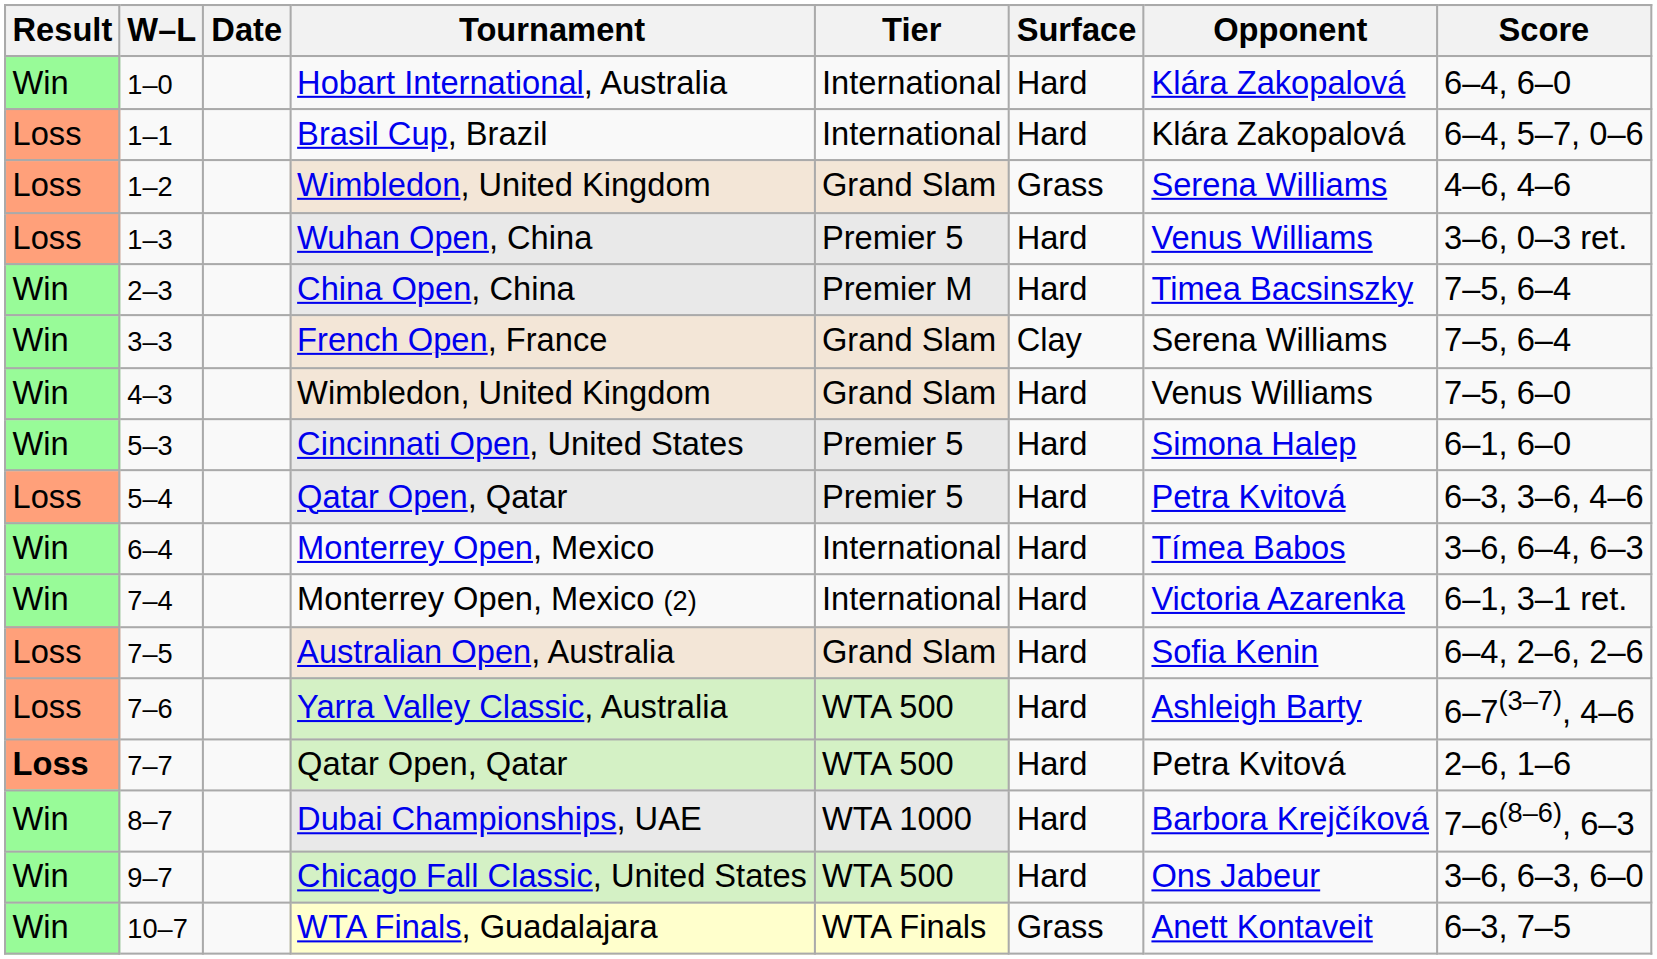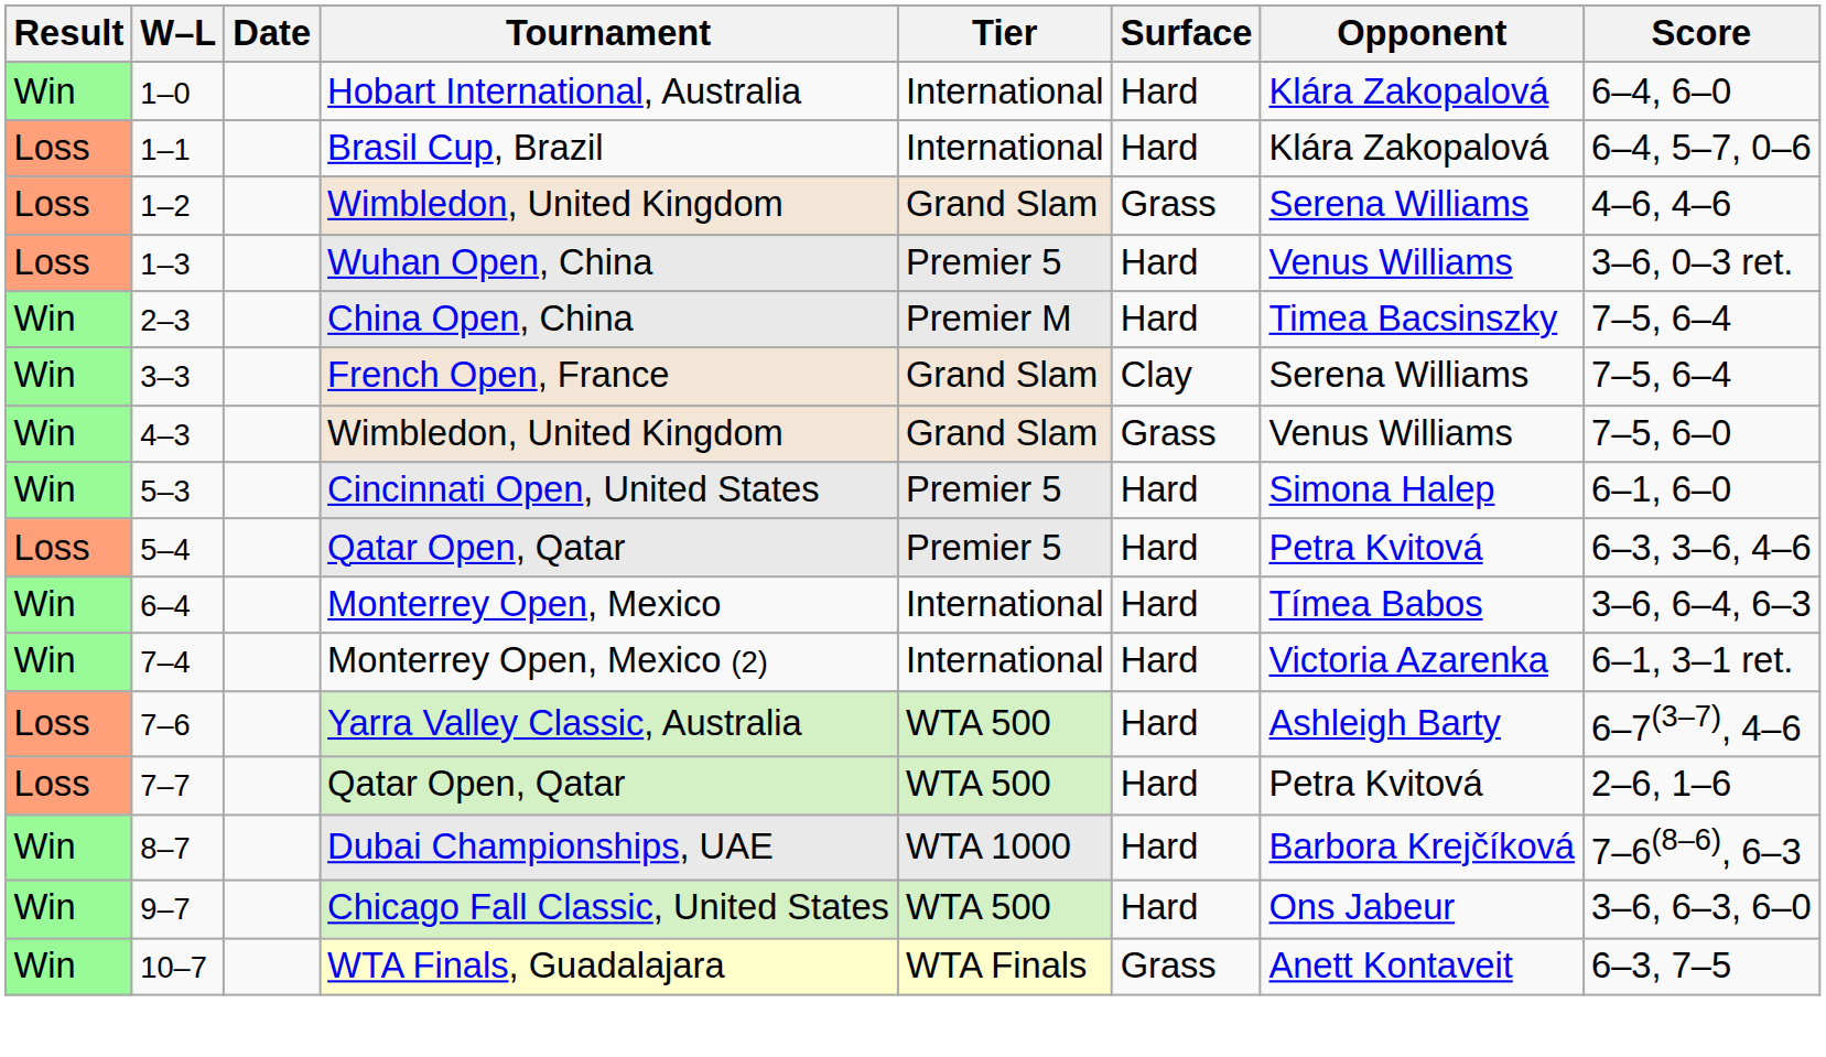 <table class="sortable wikitable">
 <tr>
 <th>Result</th>
 <th class="unsortable">W–L</th>
 <th>Date</th>
 <th>Tournament</th>
 <th>Tier</th>
 <th>Surface</th>
 <th>Opponent</th>
 <th class="unsortable">Score</th>
 </tr>
 <tr>
 <td bgcolor=#98fb98>Win</td>
 <td><small>1–0</small></td>
 <td><a href='#'></a></td>
 <td><a href='#'>Hobart International</a>, Australia</td>
 <td>International</td>
 <td>Hard</td>
 <td> <a href='#'>Klára Zakopalová</a></td>
 <td>6–4, 6–0</td>
 </tr>
 <tr>
 <td bgcolor=FFA07A>Loss</td>
 <td><small>1–1</small></td>
 <td><a href='#'></a></td>
 <td><a href='#'>Brasil Cup</a>, Brazil</td>
 <td>International</td>
 <td>Hard</td>
 <td> Klára Zakopalová</td>
 <td>6–4, 5–7, 0–6</td>
 </tr>
 <tr>
 <td bgcolor=ffa07a>Loss</td>
 <td><small>1–2</small></td>
 <td><a href='#'></a></td>
 <td style="background:#f3e6d7;"><a href='#'>Wimbledon</a>, United Kingdom</td>
 <td style="background:#f3e6d7;">Grand Slam</td>
 <td>Grass</td>
 <td> <a href='#'>Serena Williams</a></td>
 <td>4–6, 4–6</td>
 </tr>
 <tr>
 <td bgcolor=ffa07a>Loss</td>
 <td><small>1–3</small></td>
 <td><a href='#'></a></td>
 <td style="background:#e9e9e9;"><a href='#'>Wuhan Open</a>, China</td>
 <td style="background:#e9e9e9;">Premier 5</td>
 <td>Hard</td>
 <td> <a href='#'>Venus Williams</a></td>
 <td>3–6, 0–3 ret.</td>
 </tr>
 <tr>
 <td bgcolor=#98fb98>Win</td>
 <td><small>2–3</small></td>
 <td><a href='#'></a></td>
 <td style="background:#e9e9e9;"><a href='#'>China Open</a>, China</td>
 <td style="background:#e9e9e9;">Premier M</td>
 <td>Hard</td>
 <td> <a href='#'>Timea Bacsinszky</a></td>
 <td>7–5, 6–4</td>
 </tr>
 <tr>
 <td bgcolor=#98fb98>Win</td>
 <td><small>3–3</small></td>
 <td><a href='#'></a></td>
 <td style="background:#f3e6d7;"><a href='#'>French Open</a>, France</td>
 <td style="background:#f3e6d7;">Grand Slam</td>
 <td>Clay</td>
 <td> Serena Williams</td>
 <td>7–5, 6–4</td>
 </tr>
 <tr>
 <td bgcolor=#98fb98>Win</td>
 <td><small>4–3</small></td>
 <td><a href='#'></a></td>
 <td style="background:#f3e6d7;">Wimbledon, United Kingdom</td>
 <td style="background:#f3e6d7;">Grand Slam</td>
-<td>Hard</td>
+<td>Grass</td>
 <td> Venus Williams</td>
 <td>7–5, 6–0</td>
 </tr>
 <tr>
 <td bgcolor=#98fb98>Win</td>
 <td><small>5–3</small></td>
 <td><a href='#'></a></td>
 <td style="background:#e9e9e9;"><a href='#'>Cincinnati Open</a>, United States</td>
 <td style="background:#e9e9e9;">Premier 5</td>
 <td>Hard</td>
 <td> <a href='#'>Simona Halep</a></td>
 <td>6–1, 6–0</td>
 </tr>
 <tr>
 <td bgcolor=ffa07a>Loss</td>
 <td><small>5–4</small></td>
 <td><a href='#'></a></td>
 <td style="background:#e9e9e9;"><a href='#'>Qatar Open</a>, Qatar</td>
 <td style="background:#e9e9e9;">Premier 5</td>
 <td>Hard</td>
 <td> <a href='#'>Petra Kvitová</a></td>
 <td>6–3, 3–6, 4–6</td>
 </tr>
 <tr>
 <td bgcolor=#98fb98>Win</td>
 <td><small>6–4</small></td>
 <td><a href='#'></a></td>
 <td><a href='#'>Monterrey Open</a>, Mexico</td>
 <td>International</td>
 <td>Hard</td>
 <td> <a href='#'>Tímea Babos</a></td>
 <td>3–6, 6–4, 6–3</td>
 </tr>
 <tr>
 <td bgcolor=#98fb98>Win</td>
 <td><small>7–4</small></td>
 <td><a href='#'></a></td>
 <td>Monterrey Open, Mexico <small>(2)</small></td>
 <td>International</td>
 <td>Hard</td>
 <td> <a href='#'>Victoria Azarenka</a></td>
 <td>6–1, 3–1 ret.</td>
 </tr>
 <tr>
 <td style="background:#ffa07a;">Loss</td>
-<td><small>7–5</small></td>
-<td><a href='#'></a></td>
-<td style="background:#f3e6d7;"><a href='#'>Australian Open</a>, Australia</td>
-<td style="background:#f3e6d7;">Grand Slam</td>
-<td>Hard</td>
-<td> <a href='#'>Sofia Kenin</a></td>
-<td>6–4, 2–6, 2–6</td>
-</tr>
-<tr>
-<td style="background:#ffa07a;">Loss</td>
 <td><small>7–6</small></td>
 <td><a href='#'></a></td>
 <td style="background:#d4f1c5;"><a href='#'>Yarra Valley Classic</a>, Australia</td>
 <td style="background:#d4f1c5;">WTA 500</td>
 <td>Hard</td>
 <td> <a href='#'>Ashleigh Barty</a></td>
 <td>6–7<sup>(3–7)</sup>, 4–6</td>
 </tr>
 <tr>
-<td style="background:#ffa07a;"><strong>Loss</strong></td>
+<td style="background:#ffa07a;">Loss</td>
 <td><small>7–7</small></td>
 <td><a href='#'></a></td>
 <td style="background:#d4f1c5;">Qatar Open, Qatar</td>
 <td style="background:#d4f1c5;">WTA 500</td>
 <td>Hard</td>
 <td> Petra Kvitová</td>
 <td>2–6, 1–6</td>
 </tr>
 <tr>
 <td bgcolor=#98fb98>Win</td>
 <td><small>8–7</small></td>
 <td><a href='#'></a></td>
 <td style="background:#e9e9e9;"><a href='#'>Dubai Championships</a>, UAE</td>
 <td style="background:#e9e9e9;">WTA 1000</td>
 <td>Hard</td>
 <td> <a href='#'>Barbora Krejčíková</a></td>
 <td>7–6<sup>(8–6)</sup>, 6–3</td>
 </tr>
 <tr>
 <td bgcolor=#98fb98>Win</td>
 <td><small>9–7</small></td>
 <td><a href='#'></a></td>
 <td style="background:#d4f1c5;"><a href='#'>Chicago Fall Classic</a>, United States</td>
 <td style="background:#d4f1c5;">WTA 500</td>
 <td>Hard</td>
 <td> <a href='#'>Ons Jabeur</a></td>
 <td>3–6, 6–3, 6–0</td>
 </tr>
 <tr>
 <td bgcolor=98FB98>Win</td>
 <td><small>10–7</small></td>
 <td><a href='#'></a></td>
 <td bgcolor=FFFFCC><a href='#'>WTA Finals</a>, Guadalajara</td>
 <td bgcolor=FFFFCC>WTA Finals</td>
 <td>Grass</td>
 <td> <a href='#'>Anett Kontaveit</a></td>
 <td>6–3, 7–5</td>
 </tr>
 </table>
